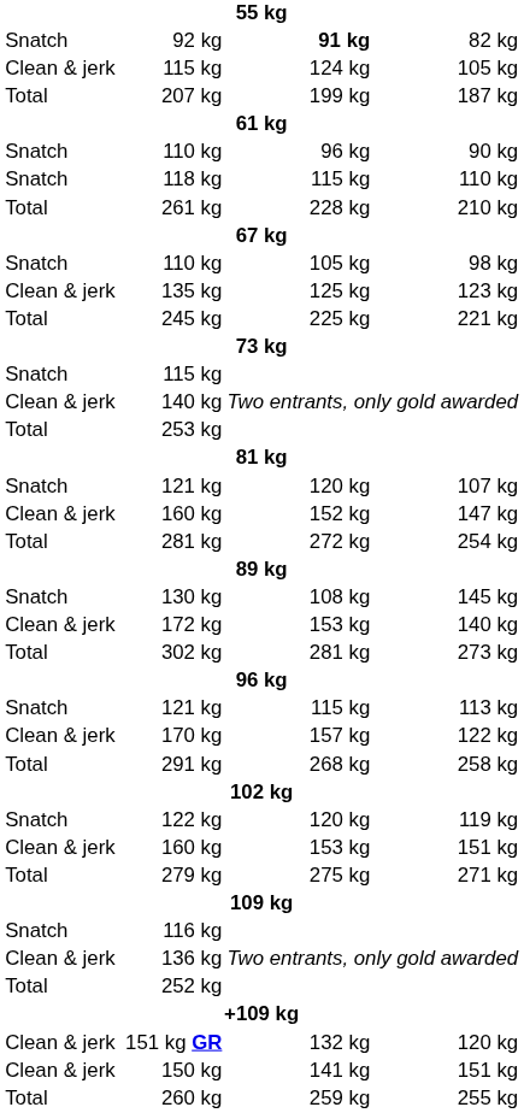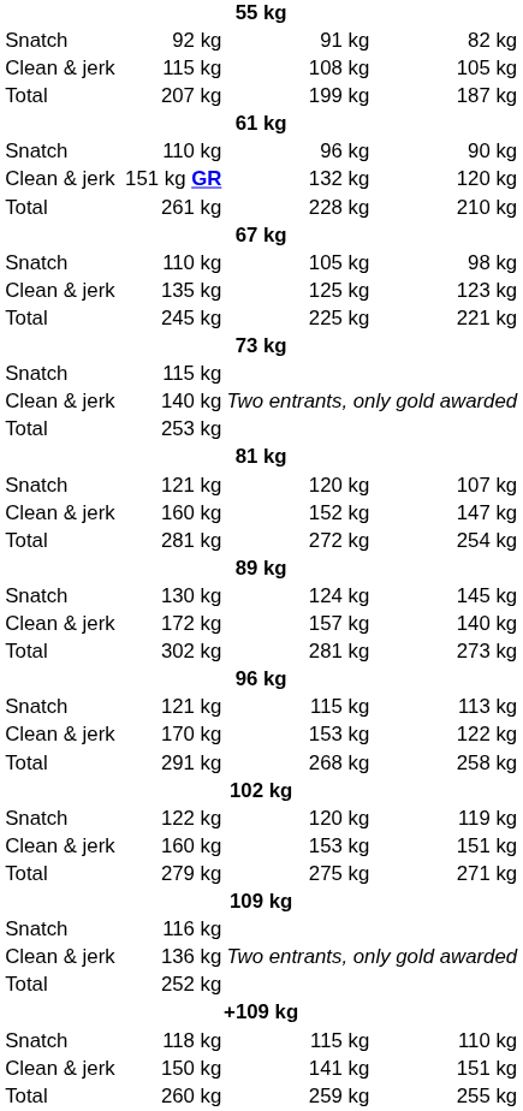 <table>
 <tr>
 <th colspan="7">55 kg</th>
 </tr>
 <tr>
 <td>Snatch</td>
 <td></td>
 <td align="right">92 kg</td>
 <td></td>
-<td align="right"><strong>91 kg</strong></td>
+<td align="right">91 kg</td>
 <td></td>
 <td align="right">82 kg</td>
 </tr>
 <tr>
 <td>Clean & jerk</td>
 <td></td>
 <td align="right">115 kg</td>
 <td></td>
-<td align="right">124 kg</td>
+<td align="right">108 kg</td>
 <td></td>
 <td align="right">105 kg</td>
 </tr>
 <tr>
 <td>Total</td>
 <td></td>
 <td align="right">207 kg</td>
 <td></td>
 <td align="right">199 kg</td>
 <td></td>
 <td align="right">187 kg</td>
 </tr>
 <tr>
 <th colspan="7">61 kg</th>
 </tr>
 <tr>
 <td>Snatch</td>
 <td></td>
 <td align="right">110 kg</td>
 <td></td>
 <td align="right">96 kg</td>
 <td></td>
 <td align="right">90 kg</td>
 </tr>
 <tr>
-<td>Snatch</td>
+<td>Clean & jerk</td>
 <td></td>
-<td align="right">118 kg</td>
+<td align="right">151 kg  <strong><a href='#'>GR</a></strong></td>
 <td></td>
-<td align="right">115 kg</td>
+<td align="right">132 kg</td>
 <td></td>
-<td align="right">110 kg</td>
+<td align="right">120 kg</td>
 </tr>
 <tr>
 <td>Total</td>
 <td></td>
 <td align="right">261 kg</td>
 <td></td>
 <td align="right">228 kg</td>
 <td></td>
 <td align="right">210 kg</td>
 </tr>
 <tr>
 <th colspan="7">67 kg</th>
 </tr>
 <tr>
 <td>Snatch</td>
 <td></td>
 <td align="right">110 kg</td>
 <td></td>
 <td align="right">105 kg</td>
 <td></td>
 <td align="right">98 kg</td>
 </tr>
 <tr>
 <td>Clean & jerk</td>
 <td></td>
 <td align="right">135 kg</td>
 <td></td>
 <td align="right">125 kg</td>
 <td></td>
 <td align="right">123 kg</td>
 </tr>
 <tr>
 <td>Total</td>
 <td></td>
 <td align="right">245 kg</td>
 <td></td>
 <td align="right">225 kg</td>
 <td></td>
 <td align="right">221 kg</td>
 </tr>
 <tr>
 <th colspan="7">73 kg</th>
 </tr>
 <tr>
 <td>Snatch</td>
 <td></td>
 <td align="right">115 kg</td>
 <td colspan="4" rowspan="3"><em>Two entrants, only gold awarded</em></td>
 </tr>
 <tr>
 <td>Clean & jerk</td>
 <td></td>
 <td align="right">140 kg</td>
 </tr>
 <tr>
 <td>Total</td>
 <td></td>
 <td align="right">253 kg</td>
 </tr>
 <tr>
 <th colspan="7">81 kg</th>
 </tr>
 <tr>
 <td>Snatch</td>
 <td></td>
 <td align="right">121 kg</td>
 <td></td>
 <td align="right">120 kg</td>
 <td></td>
 <td align="right">107 kg</td>
 </tr>
 <tr>
 <td>Clean & jerk</td>
 <td></td>
 <td align="right">160 kg</td>
 <td></td>
 <td align="right">152 kg</td>
 <td></td>
 <td align="right">147 kg</td>
 </tr>
 <tr>
 <td>Total</td>
 <td></td>
 <td align="right">281 kg</td>
 <td></td>
 <td align="right">272 kg</td>
 <td></td>
 <td align="right">254 kg</td>
 </tr>
 <tr>
 <th colspan="7">89 kg</th>
 </tr>
 <tr>
 <td>Snatch</td>
 <td></td>
 <td align="right">130 kg</td>
 <td></td>
-<td align="right">108 kg</td>
+<td align="right">124 kg</td>
 <td></td>
 <td align="right">145 kg</td>
 </tr>
 <tr>
 <td>Clean & jerk</td>
 <td></td>
 <td align="right">172 kg</td>
 <td></td>
-<td align="right">153 kg</td>
+<td align="right">157 kg</td>
 <td></td>
 <td align="right">140 kg</td>
 </tr>
 <tr>
 <td>Total</td>
 <td></td>
 <td align="right">302 kg</td>
 <td></td>
 <td align="right">281 kg</td>
 <td></td>
 <td align="right">273 kg</td>
 </tr>
 <tr>
 <th colspan="7">96 kg</th>
 </tr>
 <tr>
 <td>Snatch</td>
 <td></td>
 <td align="right">121 kg</td>
 <td></td>
 <td align="right">115 kg</td>
 <td></td>
 <td align="right">113 kg</td>
 </tr>
 <tr>
 <td>Clean & jerk</td>
 <td></td>
 <td align="right">170 kg</td>
 <td></td>
-<td align="right">157 kg</td>
+<td align="right">153 kg</td>
 <td></td>
 <td align="right">122 kg</td>
 </tr>
 <tr>
 <td>Total</td>
 <td></td>
 <td align="right">291 kg</td>
 <td></td>
 <td align="right">268 kg</td>
 <td></td>
 <td align="right">258 kg</td>
 </tr>
 <tr>
 <th colspan="7">102 kg</th>
 </tr>
 <tr>
 <td>Snatch</td>
 <td></td>
 <td align="right">122 kg</td>
 <td></td>
 <td align="right">120 kg</td>
 <td></td>
 <td align="right">119 kg</td>
 </tr>
 <tr>
 <td>Clean & jerk</td>
 <td></td>
 <td align="right">160 kg</td>
 <td></td>
 <td align="right">153 kg</td>
 <td></td>
 <td align="right">151 kg</td>
 </tr>
 <tr>
 <td>Total</td>
 <td></td>
 <td align="right">279 kg</td>
 <td></td>
 <td align="right">275 kg</td>
 <td></td>
 <td align="right">271 kg</td>
 </tr>
 <tr>
 <th colspan="7">109 kg</th>
 </tr>
 <tr>
 <td>Snatch</td>
 <td></td>
 <td align="right">116 kg</td>
 <td colspan="4" rowspan="3"><em>Two entrants, only gold awarded</em></td>
 </tr>
 <tr>
 <td>Clean & jerk</td>
 <td></td>
 <td align="right">136 kg</td>
 </tr>
 <tr>
 <td>Total</td>
 <td></td>
 <td align="right">252 kg</td>
 </tr>
 <tr>
 <th colspan="7">+109 kg</th>
 </tr>
 <tr>
-<td>Clean & jerk</td>
+<td>Snatch</td>
 <td></td>
-<td align="right">151 kg  <strong><a href='#'>GR</a></strong></td>
+<td align="right">118 kg</td>
 <td></td>
-<td align="right">132 kg</td>
+<td align="right">115 kg</td>
 <td></td>
-<td align="right">120 kg</td>
+<td align="right">110 kg</td>
 </tr>
 <tr>
 <td>Clean & jerk</td>
 <td></td>
 <td align="right">150 kg</td>
 <td></td>
 <td align="right">141 kg</td>
 <td></td>
 <td align="right">151 kg</td>
 </tr>
 <tr>
 <td>Total</td>
 <td></td>
 <td align="right">260 kg</td>
 <td></td>
 <td align="right">259 kg</td>
 <td></td>
 <td align="right">255 kg</td>
 </tr>
 </table>
